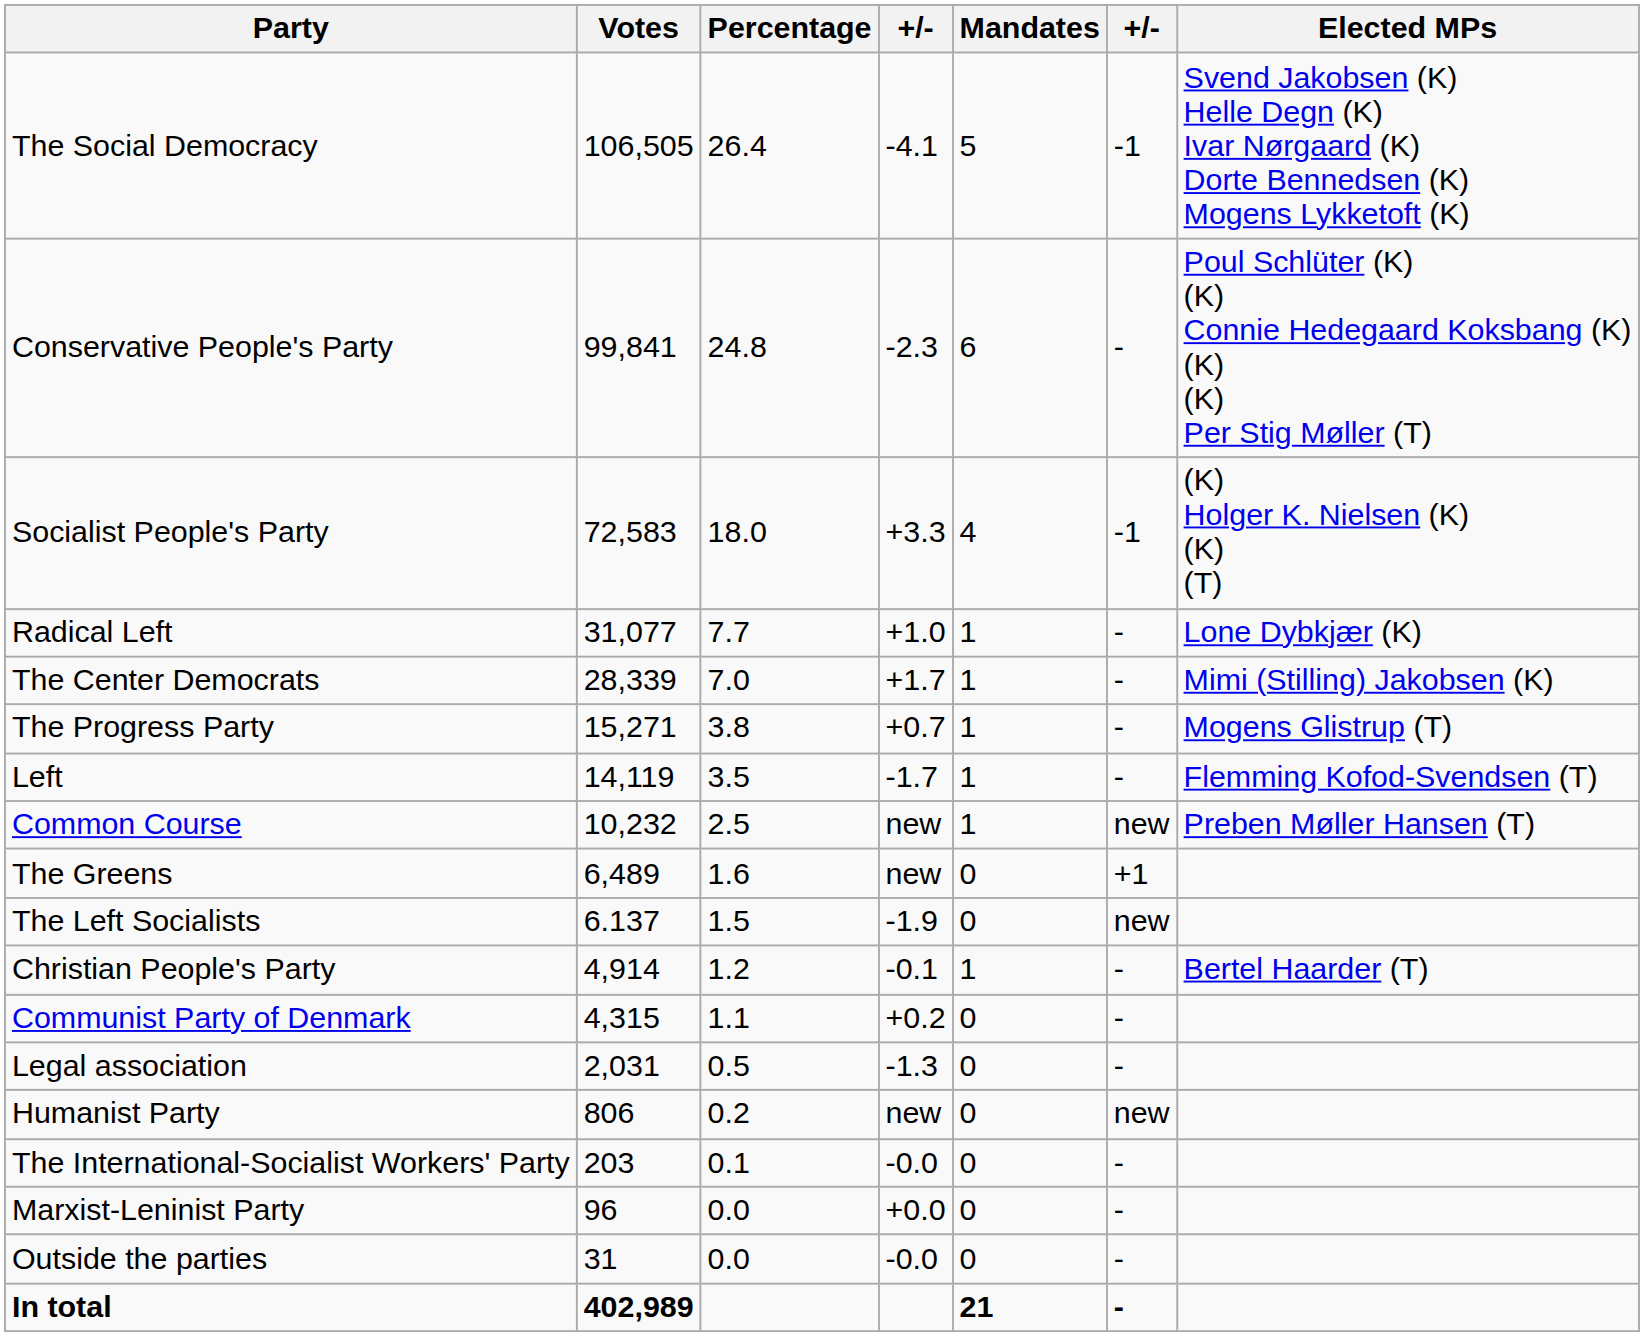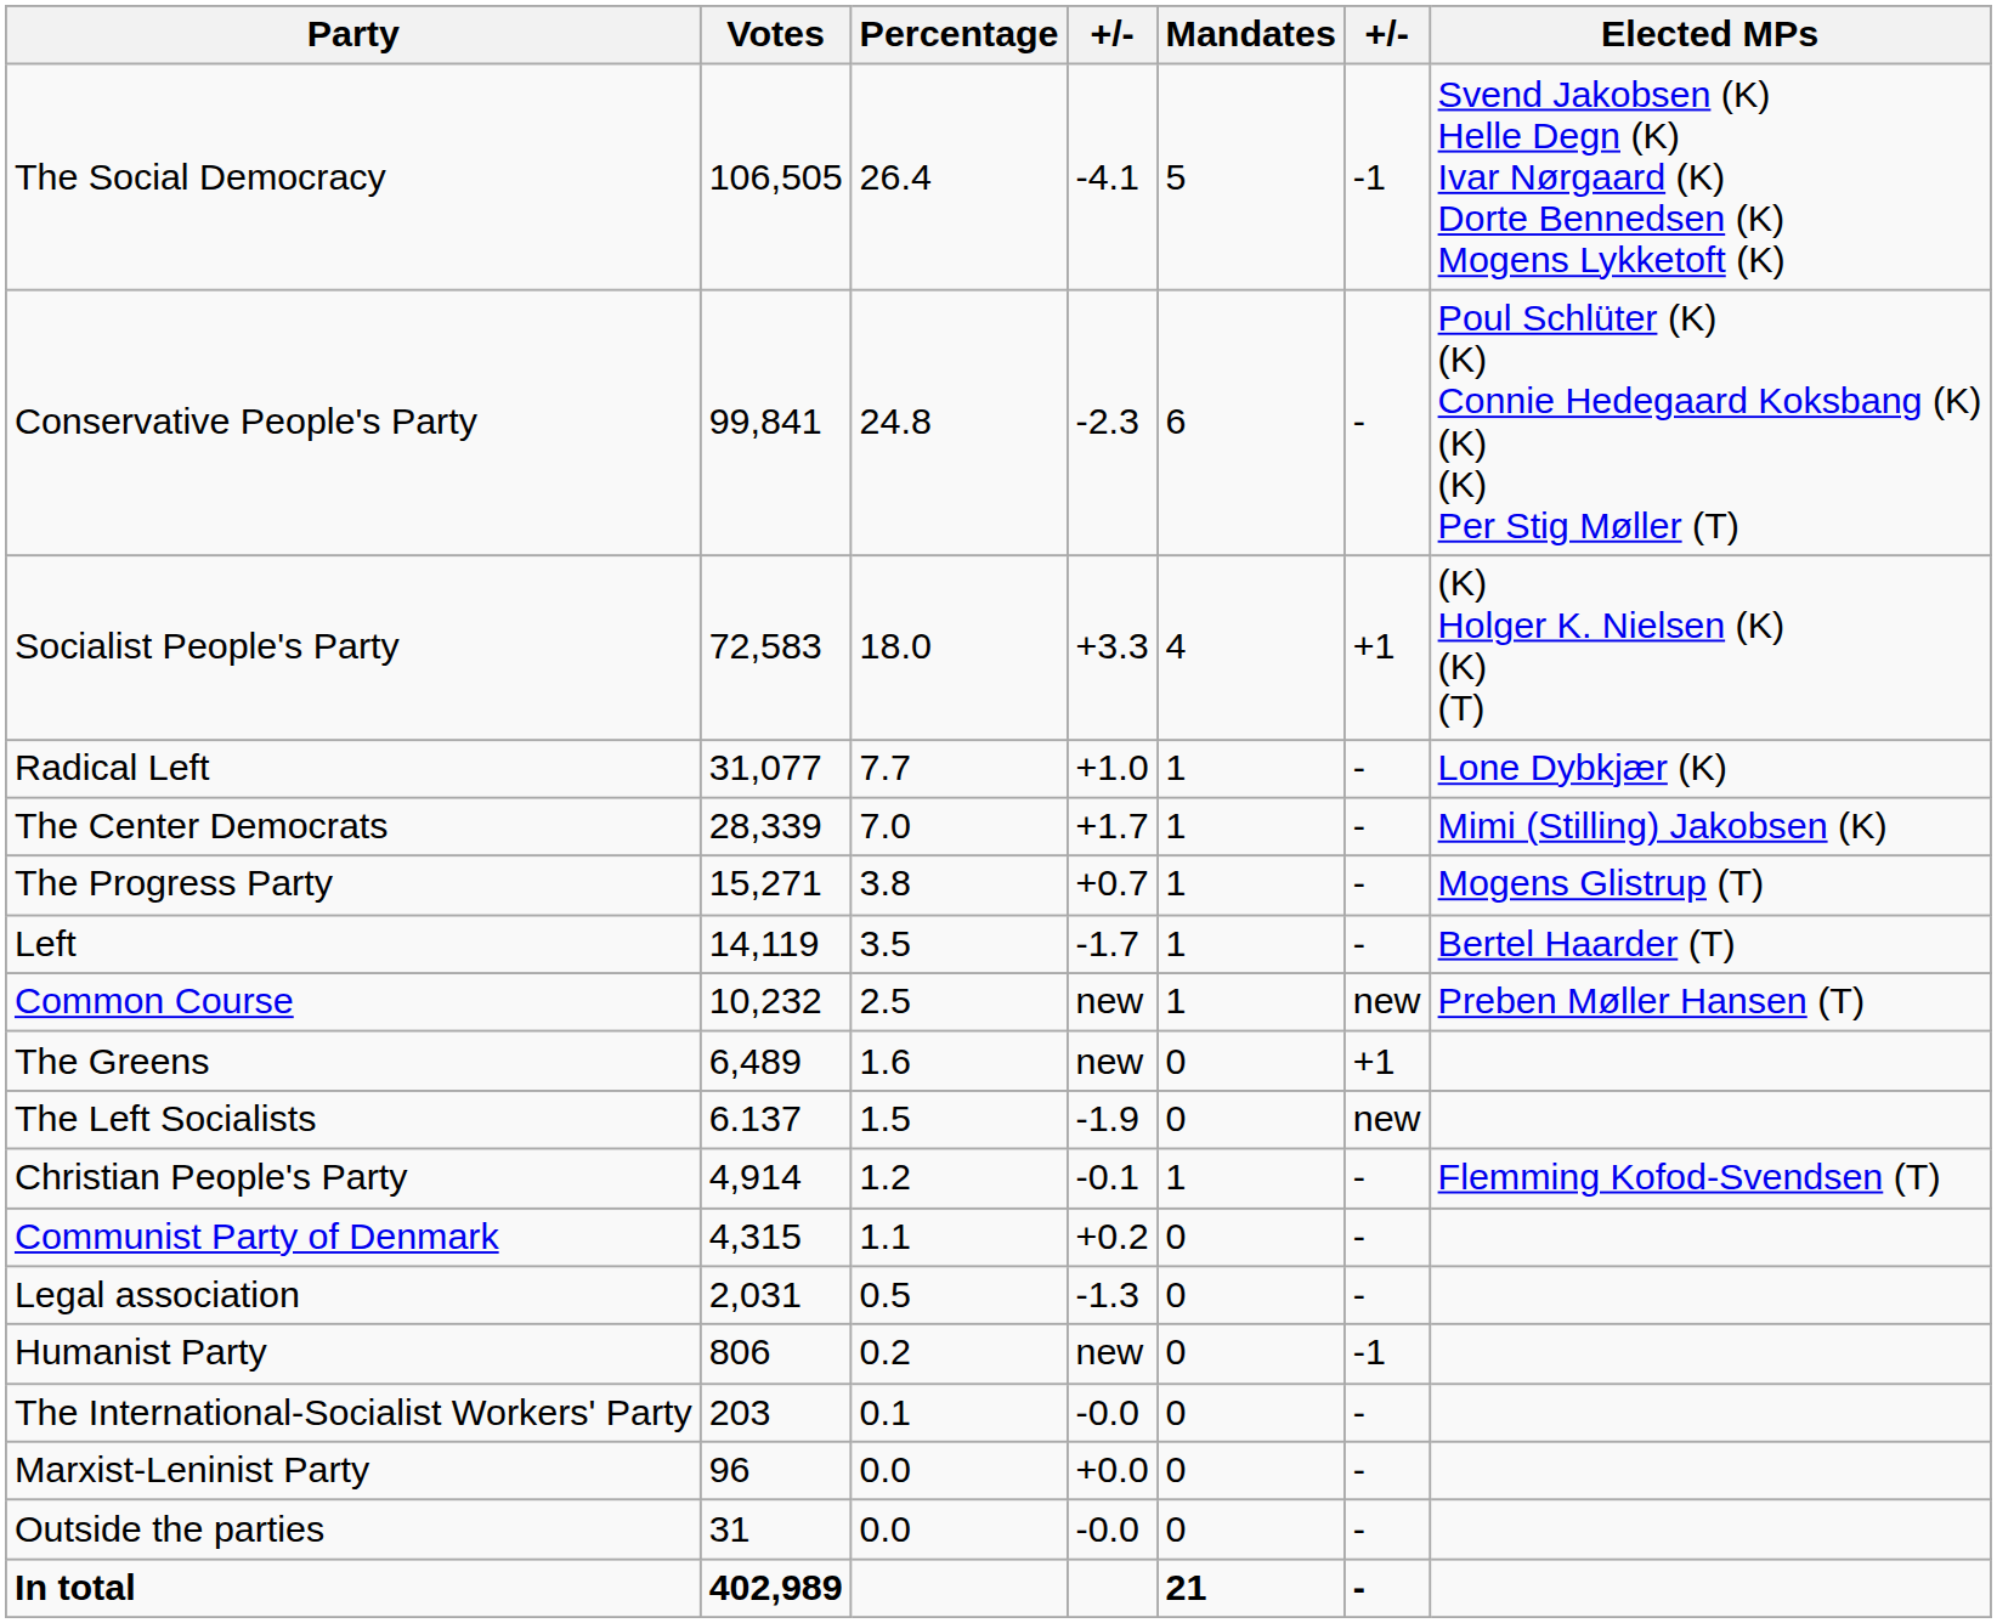 <table class="wikitable">
 <tr>
 <th>Party</th>
 <th>Votes</th>
 <th>Percentage</th>
 <th>+/-</th>
 <th>Mandates</th>
 <th>+/-</th>
 <th>Elected MPs</th>
 </tr>
 <tr>
 <td>The Social Democracy</td>
 <td>106,505</td>
 <td>26.4</td>
 <td>-4.1</td>
 <td>5</td>
 <td>-1</td>
 <td><a href='#'>Svend Jakobsen</a> (K)<br><a href='#'>Helle Degn</a> (K)<br><a href='#'>Ivar Nørgaard</a> (K)<br><a href='#'>Dorte Bennedsen</a> (K)<br><a href='#'>Mogens Lykketoft</a> (K)</td>
 </tr>
 <tr>
 <td>Conservative People's Party</td>
 <td>99,841</td>
 <td>24.8</td>
 <td>-2.3</td>
 <td>6</td>
 <td>-</td>
 <td><a href='#'>Poul Schlüter</a> (K)<br> (K)<br><a href='#'>Connie Hedegaard Koksbang</a> (K)<br> (K)<br> (K)<br><a href='#'>Per Stig Møller</a> (T)</td>
 </tr>
 <tr>
 <td>Socialist People's Party</td>
 <td>72,583</td>
 <td>18.0</td>
 <td>+3.3</td>
 <td>4</td>
-<td>-1</td>
+<td>+1</td>
 <td> (K)<br><a href='#'>Holger K. Nielsen</a> (K)<br> (K)<br> (T)</td>
 </tr>
 <tr>
 <td>Radical Left</td>
 <td>31,077</td>
 <td>7.7</td>
 <td>+1.0</td>
 <td>1</td>
 <td>-</td>
 <td><a href='#'>Lone Dybkjær</a> (K)</td>
 </tr>
 <tr>
 <td>The Center Democrats</td>
 <td>28,339</td>
 <td>7.0</td>
 <td>+1.7</td>
 <td>1</td>
 <td>-</td>
 <td><a href='#'>Mimi (Stilling) Jakobsen</a> (K)</td>
 </tr>
 <tr>
 <td>The Progress Party</td>
 <td>15,271</td>
 <td>3.8</td>
 <td>+0.7</td>
 <td>1</td>
 <td>-</td>
 <td><a href='#'>Mogens Glistrup</a> (T)</td>
 </tr>
 <tr>
 <td>Left</td>
 <td>14,119</td>
 <td>3.5</td>
 <td>-1.7</td>
 <td>1</td>
 <td>-</td>
-<td><a href='#'>Flemming Kofod-Svendsen</a> (T)</td>
+<td><a href='#'>Bertel Haarder</a> (T)</td>
 </tr>
 <tr>
 <td><a href='#'>Common Course</a></td>
 <td>10,232</td>
 <td>2.5</td>
 <td>new</td>
 <td>1</td>
 <td>new</td>
 <td><a href='#'>Preben Møller Hansen</a> (T)</td>
 </tr>
 <tr>
 <td>The Greens</td>
 <td>6,489</td>
 <td>1.6</td>
 <td>new</td>
 <td>0</td>
 <td>+1</td>
 <td></td>
 </tr>
 <tr>
 <td>The Left Socialists</td>
 <td>6.137</td>
 <td>1.5</td>
 <td>-1.9</td>
 <td>0</td>
 <td>new</td>
 <td></td>
 </tr>
 <tr>
 <td>Christian People's Party</td>
 <td>4,914</td>
 <td>1.2</td>
 <td>-0.1</td>
 <td>1</td>
 <td>-</td>
-<td><a href='#'>Bertel Haarder</a> (T)</td>
+<td><a href='#'>Flemming Kofod-Svendsen</a> (T)</td>
 </tr>
 <tr>
 <td><a href='#'>Communist Party of Denmark</a></td>
 <td>4,315</td>
 <td>1.1</td>
 <td>+0.2</td>
 <td>0</td>
 <td>-</td>
 <td></td>
 </tr>
 <tr>
 <td>Legal association</td>
 <td>2,031</td>
 <td>0.5</td>
 <td>-1.3</td>
 <td>0</td>
 <td>-</td>
 <td></td>
 </tr>
 <tr>
 <td>Humanist Party</td>
 <td>806</td>
 <td>0.2</td>
 <td>new</td>
 <td>0</td>
-<td>new</td>
+<td>-1</td>
 <td></td>
 </tr>
 <tr>
 <td>The International-Socialist Workers' Party</td>
 <td>203</td>
 <td>0.1</td>
 <td>-0.0</td>
 <td>0</td>
 <td>-</td>
 <td></td>
 </tr>
 <tr>
 <td>Marxist-Leninist Party</td>
 <td>96</td>
 <td>0.0</td>
 <td>+0.0</td>
 <td>0</td>
 <td>-</td>
 <td></td>
 </tr>
 <tr>
 <td>Outside the parties</td>
 <td>31</td>
 <td>0.0</td>
 <td>-0.0</td>
 <td>0</td>
 <td>-</td>
 <td></td>
 </tr>
 <tr>
 <td><strong>In total</strong></td>
 <td><strong>402,989</strong></td>
 <td></td>
 <td></td>
 <td><strong>21</strong></td>
 <td><strong>-</strong></td>
 <td></td>
 </tr>
 </table>
